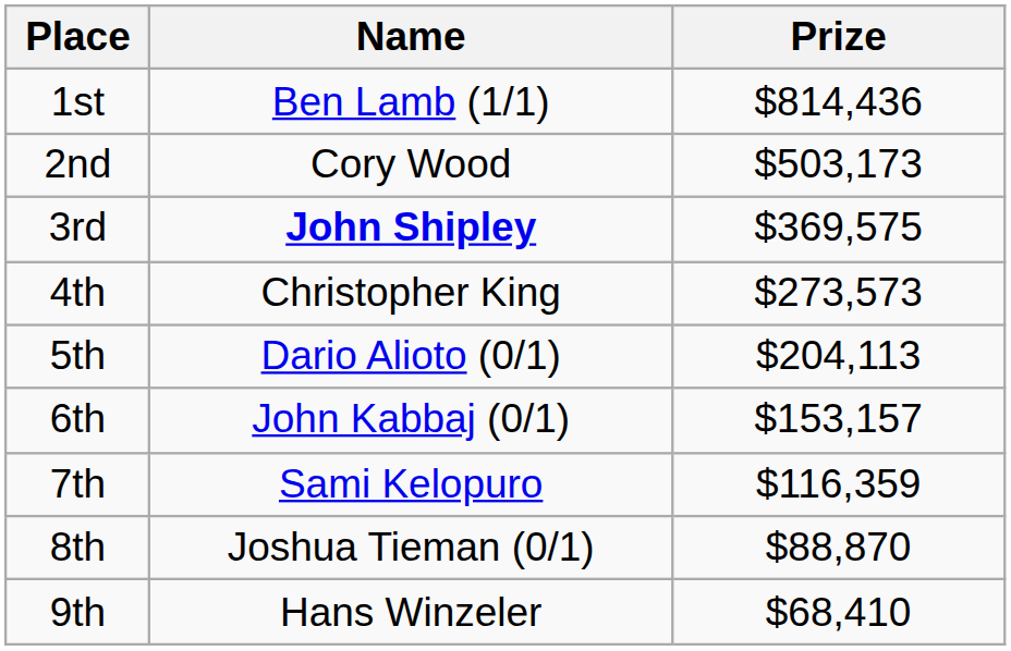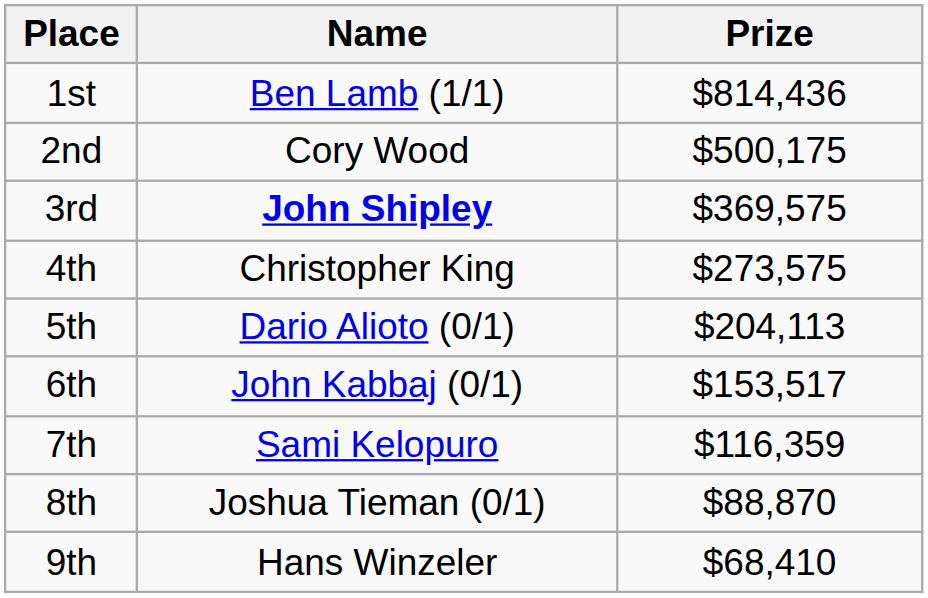 <table class="wikitable">
 <tr>
 <th width="50">Place</th>
 <th width="200">Name</th>
 <th width="125">Prize</th>
 </tr>
 <tr>
 <td align = "center">1st</td>
 <td align = "center"><a href='#'>Ben Lamb</a> (1/1)</td>
 <td align = "center">$814,436</td>
 </tr>
 <tr>
 <td align = "center">2nd</td>
 <td align = "center">Cory Wood</td>
-<td align = "center">$503,173</td>
+<td align = "center">$500,175</td>
 </tr>
 <tr>
 <td align = "center">3rd</td>
 <td align = "center"><strong><a href='#'>John Shipley</a></strong></td>
 <td align = "center">$369,575</td>
 </tr>
 <tr>
 <td align = "center">4th</td>
 <td align = "center">Christopher King</td>
-<td align = "center">$273,573</td>
+<td align = "center">$273,575</td>
 </tr>
 <tr>
 <td align = "center">5th</td>
 <td align = "center"><a href='#'>Dario Alioto</a> (0/1)</td>
 <td align = "center">$204,113</td>
 </tr>
 <tr>
 <td align = "center">6th</td>
 <td align = "center"><a href='#'>John Kabbaj</a> (0/1)</td>
-<td align = "center">$153,157</td>
+<td align = "center">$153,517</td>
 </tr>
 <tr>
 <td align = "center">7th</td>
 <td align = "center"><a href='#'>Sami Kelopuro</a></td>
 <td align = "center">$116,359</td>
 </tr>
 <tr>
 <td align = "center">8th</td>
 <td align = "center">Joshua Tieman (0/1)</td>
 <td align = "center">$88,870</td>
 </tr>
 <tr>
 <td align = "center">9th</td>
 <td align = "center">Hans Winzeler</td>
 <td align = "center">$68,410</td>
 </tr>
 </table>
